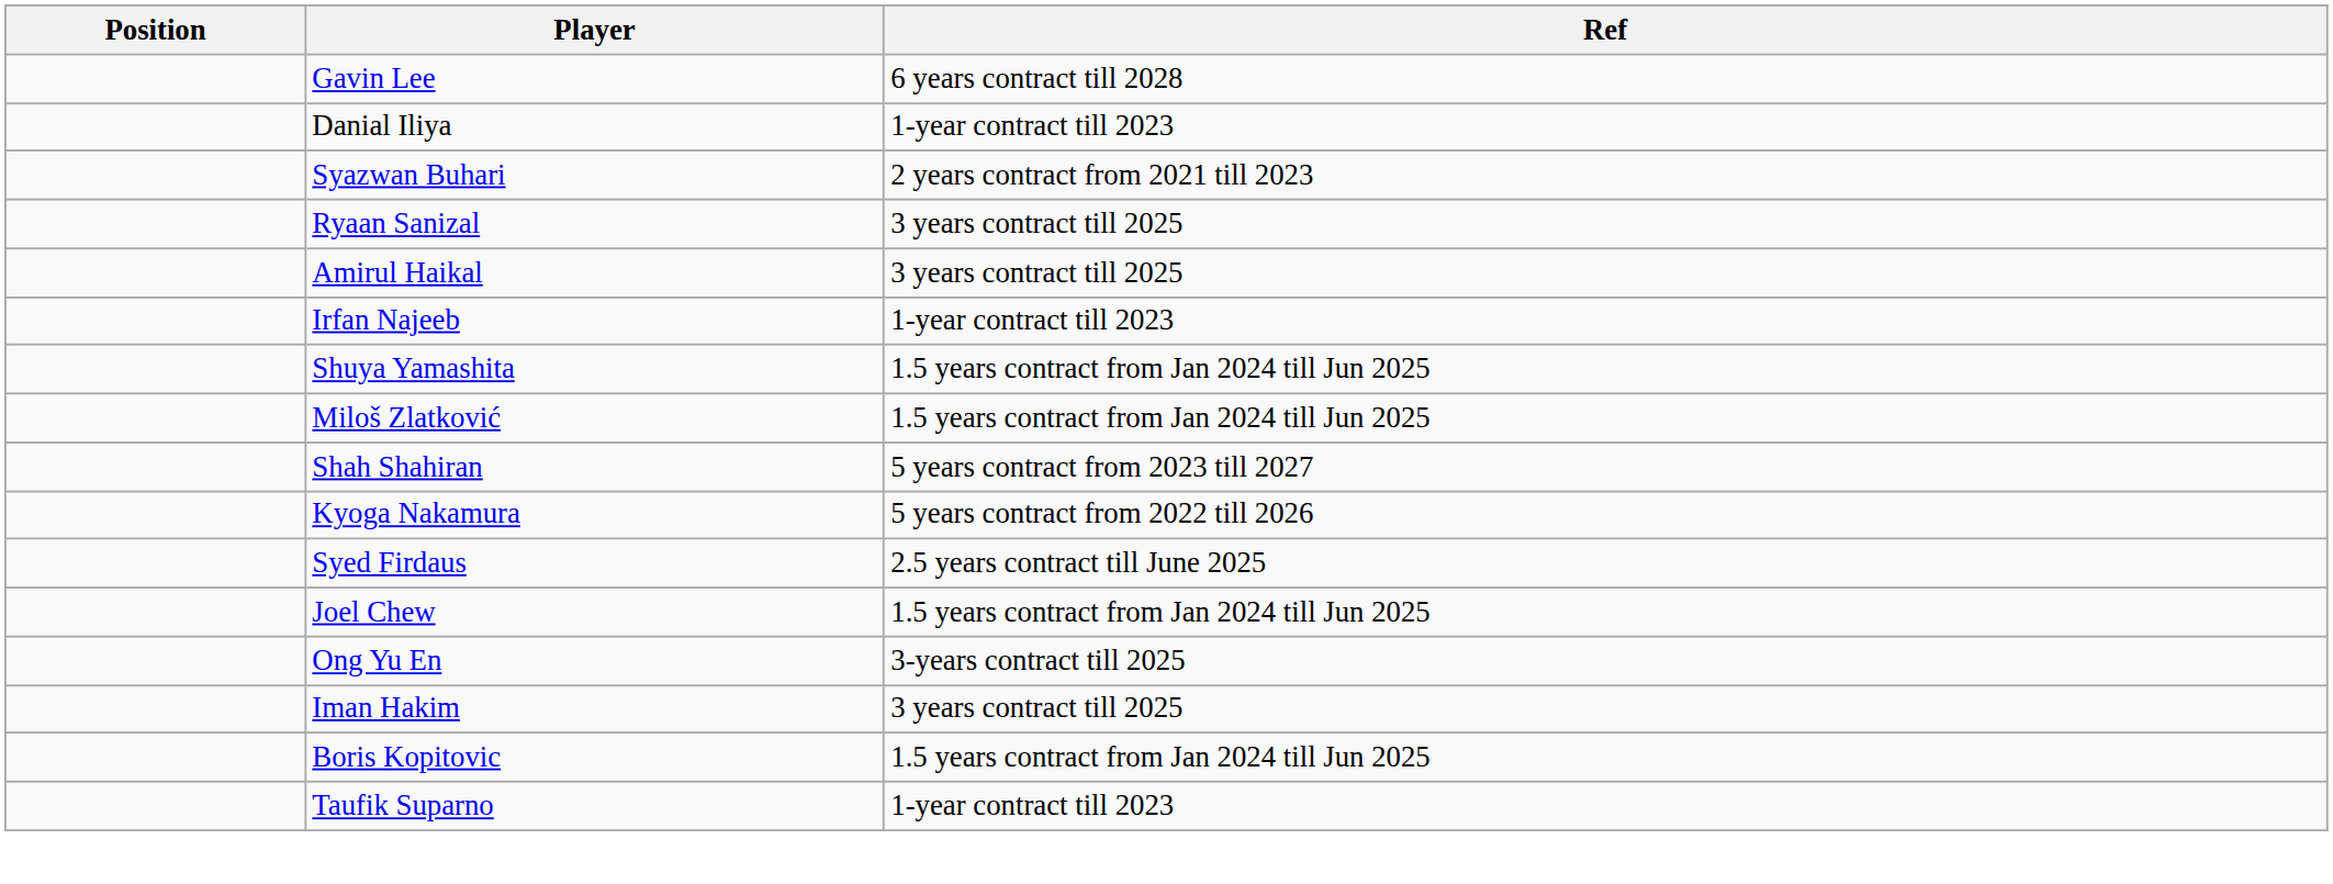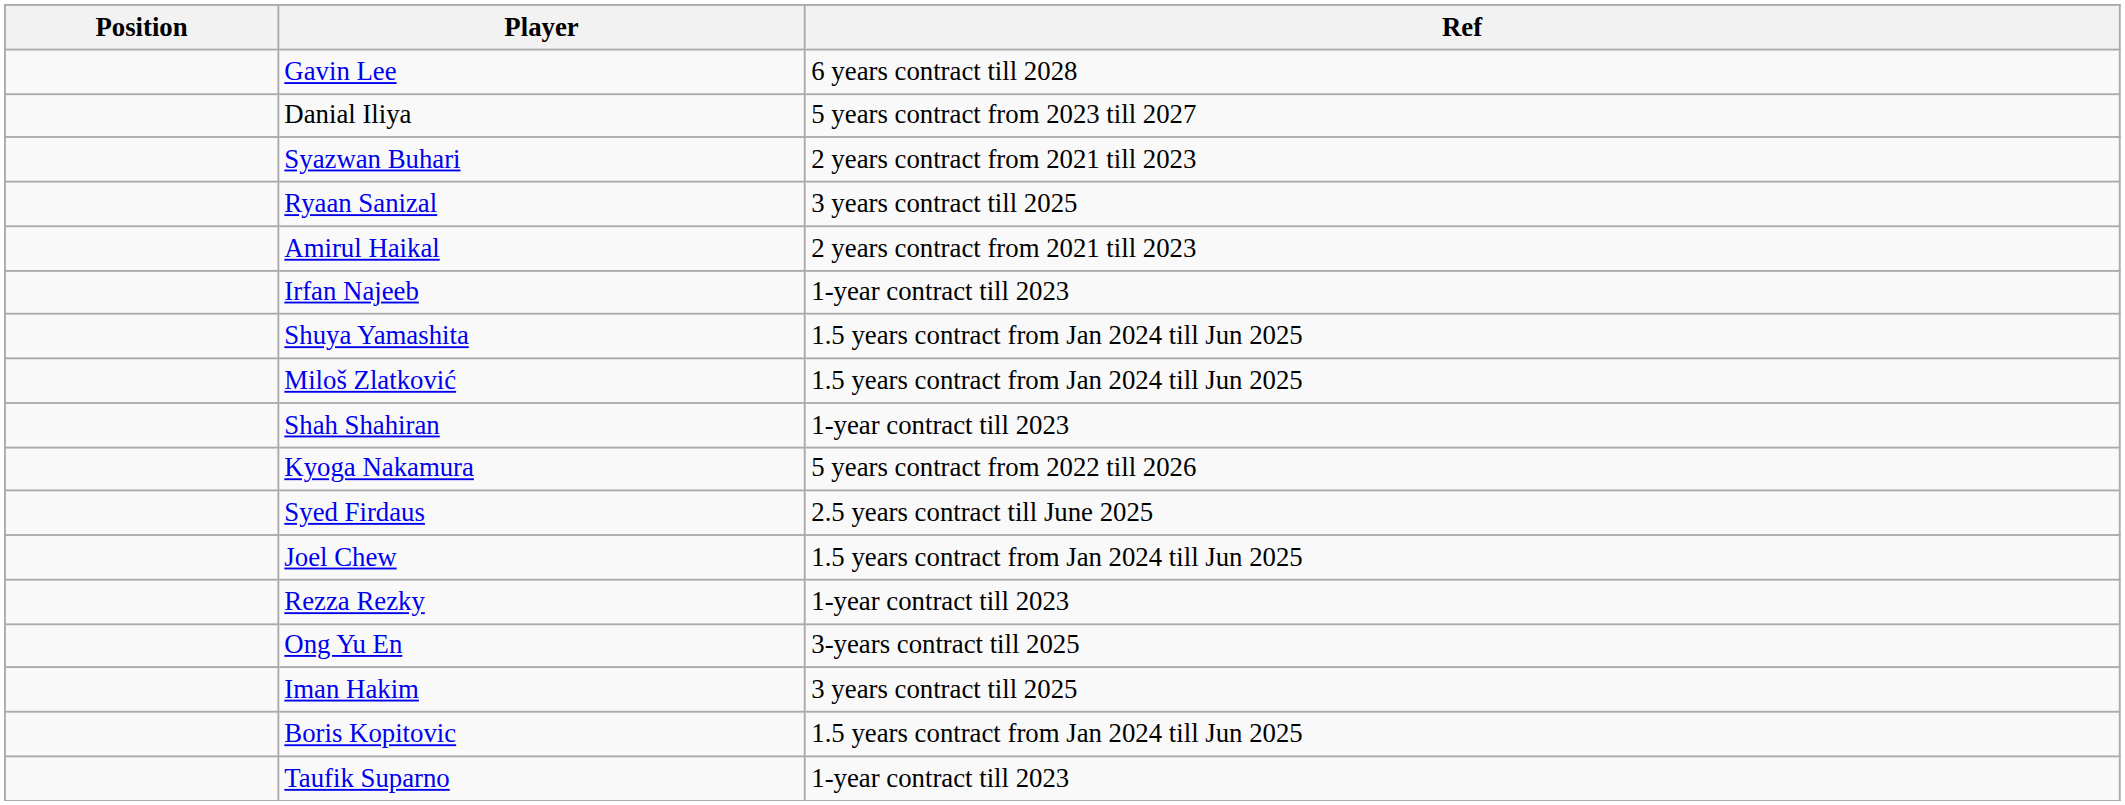 <table class="wikitable sortable" style="width:90%; text-align:center; font-size:90%; text-align:left;">
 <tr>
 <th><strong>Position</strong></th>
 <th><strong>Player</strong></th>
 <th><strong>Ref</strong></th>
 </tr>
 <tr>
 <td></td>
 <td> <a href='#'>Gavin Lee</a></td>
 <td>6 years contract till 2028</td>
 </tr>
 <tr>
 <td></td>
 <td> Danial Iliya</td>
-<td>1-year contract till 2023  </td>
+<td>5 years contract from 2023 till 2027 </td>
 </tr>
 <tr>
 <td></td>
 <td> <a href='#'>Syazwan Buhari</a></td>
 <td>2 years contract from 2021 till 2023 </td>
 </tr>
 <tr>
 <td></td>
 <td> <a href='#'>Ryaan Sanizal</a></td>
 <td>3 years contract till 2025  </td>
 </tr>
 <tr>
 <td></td>
 <td> <a href='#'>Amirul Haikal</a></td>
-<td>3 years contract till 2025  </td>
+<td>2 years contract from 2021 till 2023 </td>
 </tr>
 <tr>
 <td></td>
 <td> <a href='#'>Irfan Najeeb</a></td>
 <td>1-year contract till 2023 </td>
 </tr>
 <tr>
 <td></td>
 <td> <a href='#'>Shuya Yamashita</a></td>
 <td>1.5 years contract from Jan 2024 till Jun 2025 </td>
 </tr>
 <tr>
 <td></td>
 <td> <a href='#'>Miloš Zlatković</a></td>
 <td>1.5 years contract from Jan 2024 till Jun 2025 </td>
 </tr>
 <tr>
 <td></td>
 <td> <a href='#'>Shah Shahiran</a></td>
-<td>5 years contract from 2023 till 2027 </td>
+<td>1-year contract till 2023  </td>
 </tr>
 <tr>
 <td></td>
 <td> <a href='#'>Kyoga Nakamura</a></td>
 <td>5 years contract from 2022 till 2026 </td>
 </tr>
 <tr>
 <td></td>
 <td> <a href='#'>Syed Firdaus</a></td>
 <td>2.5 years contract till June 2025 </td>
 </tr>
 <tr>
 <td></td>
 <td> <a href='#'>Joel Chew</a></td>
 <td>1.5 years contract from Jan 2024 till Jun 2025 </td>
+</tr>
+<tr>
+<td></td>
+<td> <a href='#'>Rezza Rezky</a></td>
+<td>1-year contract till 2023 </td>
 </tr>
 <tr>
 <td></td>
 <td> <a href='#'>Ong Yu En</a></td>
 <td>3-years contract till 2025 </td>
 </tr>
 <tr>
 <td></td>
 <td> <a href='#'>Iman Hakim</a></td>
 <td>3 years contract till 2025  </td>
 </tr>
 <tr>
 <td></td>
 <td> <a href='#'>Boris Kopitovic</a></td>
 <td>1.5 years contract from Jan 2024 till Jun 2025 </td>
 </tr>
 <tr>
 <td></td>
 <td> <a href='#'>Taufik Suparno</a></td>
 <td>1-year contract till 2023 </td>
 </tr>
 <tr>
 </tr>
 </table>
